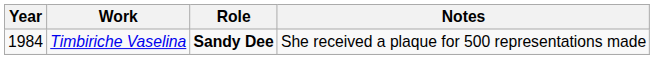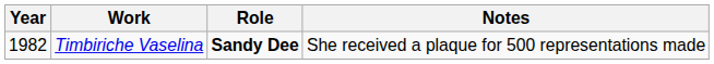 <table class="wikitable">
 <tr>
 <th>Year</th>
 <th>Work</th>
 <th>Role</th>
 <th>Notes</th>
 </tr>
 <tr>
-<td>1984</td>
+<td>1982</td>
 <td><em><a href='#'>Timbiriche Vaselina</a></em></td>
 <td align="left"><strong>Sandy Dee</strong></td>
 <td align="left">She received a plaque for 500 representations made</td>
 </tr>
 <tr>
 </tr>
 </table>
